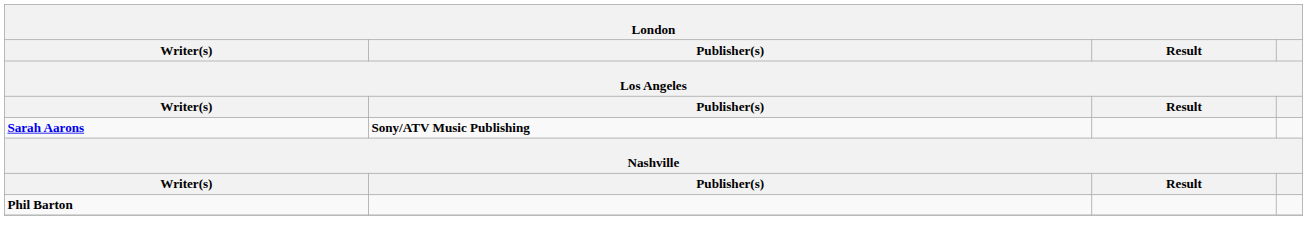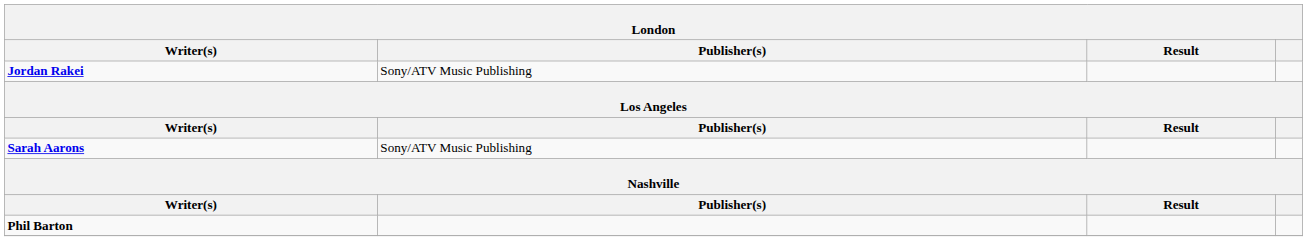 <table class="wikitable" width=100%>
 <tr>
 <th colspan=4><br>London</th>
 </tr>
 <tr>
 <th scope="col">Writer(s)</th>
 <th scope="col">Publisher(s)</th>
 <th scope="col">Result</th>
 <th scope="col"></th>
+</tr>
+<tr>
+<td><strong><a href='#'>Jordan Rakei</a></strong></td>
+<td>Sony/ATV Music Publishing</td>
+<td></td>
+<td></td>
 </tr>
 <tr>
 <th colspan=4><br>Los Angeles</th>
 </tr>
 <tr>
 <th scope="col">Writer(s)</th>
 <th scope="col">Publisher(s)</th>
 <th scope="col">Result</th>
 <th scope="col"></th>
 </tr>
 <tr>
 <td><strong><a href='#'>Sarah Aarons</a></strong></td>
-<td><strong>Sony/ATV Music Publishing</strong></td>
+<td>Sony/ATV Music Publishing</td>
 <td></td>
 <td></td>
 </tr>
 <tr>
 <th colspan=4><br>Nashville</th>
 </tr>
 <tr>
 <th scope="col">Writer(s)</th>
 <th scope="col">Publisher(s)</th>
 <th scope="col">Result</th>
 <th scope="col"></th>
 </tr>
 <tr>
 <td><strong>Phil Barton</strong></td>
 <td></td>
 <td></td>
 <td></td>
 </tr>
 <tr>
 </tr>
 </table>
